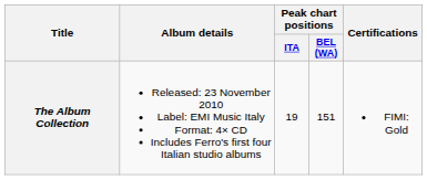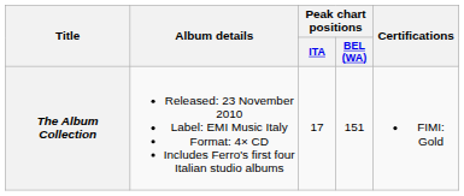 <table class="wikitable plainrowheaders" style="text-align:center;" border="1">
 <tr>
 <th scope="col" rowspan="2" style="width:10em;">Title</th>
 <th scope="col" rowspan="2">Album details</th>
 <th scope="col" colspan="2">Peak chart positions</th>
 <th scope="col" rowspan="2">Certifications</th>
 </tr>
 <tr>
 <th scope="col" style="width:3em;font-size:90%;"><a href='#'>ITA</a><br></th>
 <th scope="col" style="width:3em;font-size:90%;"><a href='#'>BEL<br>(WA)</a><br></th>
 </tr>
 <tr>
 <th scope="row"><em>The Album Collection</em></th>
 <td><br><ul><li>Released: 23 November 2010</li><li>Label: EMI Music Italy</li><li>Format: 4× CD</li><li>Includes Ferro's first four Italian studio albums</li></ul></td>
-<td>19</td>
+<td>17</td>
 <td>151</td>
 <td><br><ul><li>FIMI: Gold</li></ul></td>
 </tr>
 </table>
